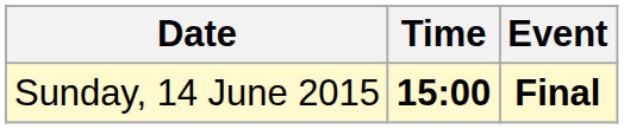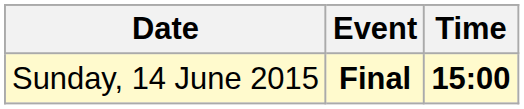 <table class ="wikitable" style="text-align:center;">
 <tr>
 <th>Date</th>
+<th>Event</th>
 <th>Time</th>
-<th>Event</th>
 </tr>
 <tr style="background-color:lemonchiffon;">
 <td>Sunday, 14 June 2015</td>
+<td><strong>Final</strong></td>
 <td><strong>15:00</strong></td>
-<td><strong>Final</strong></td>
 </tr>
 </table>
